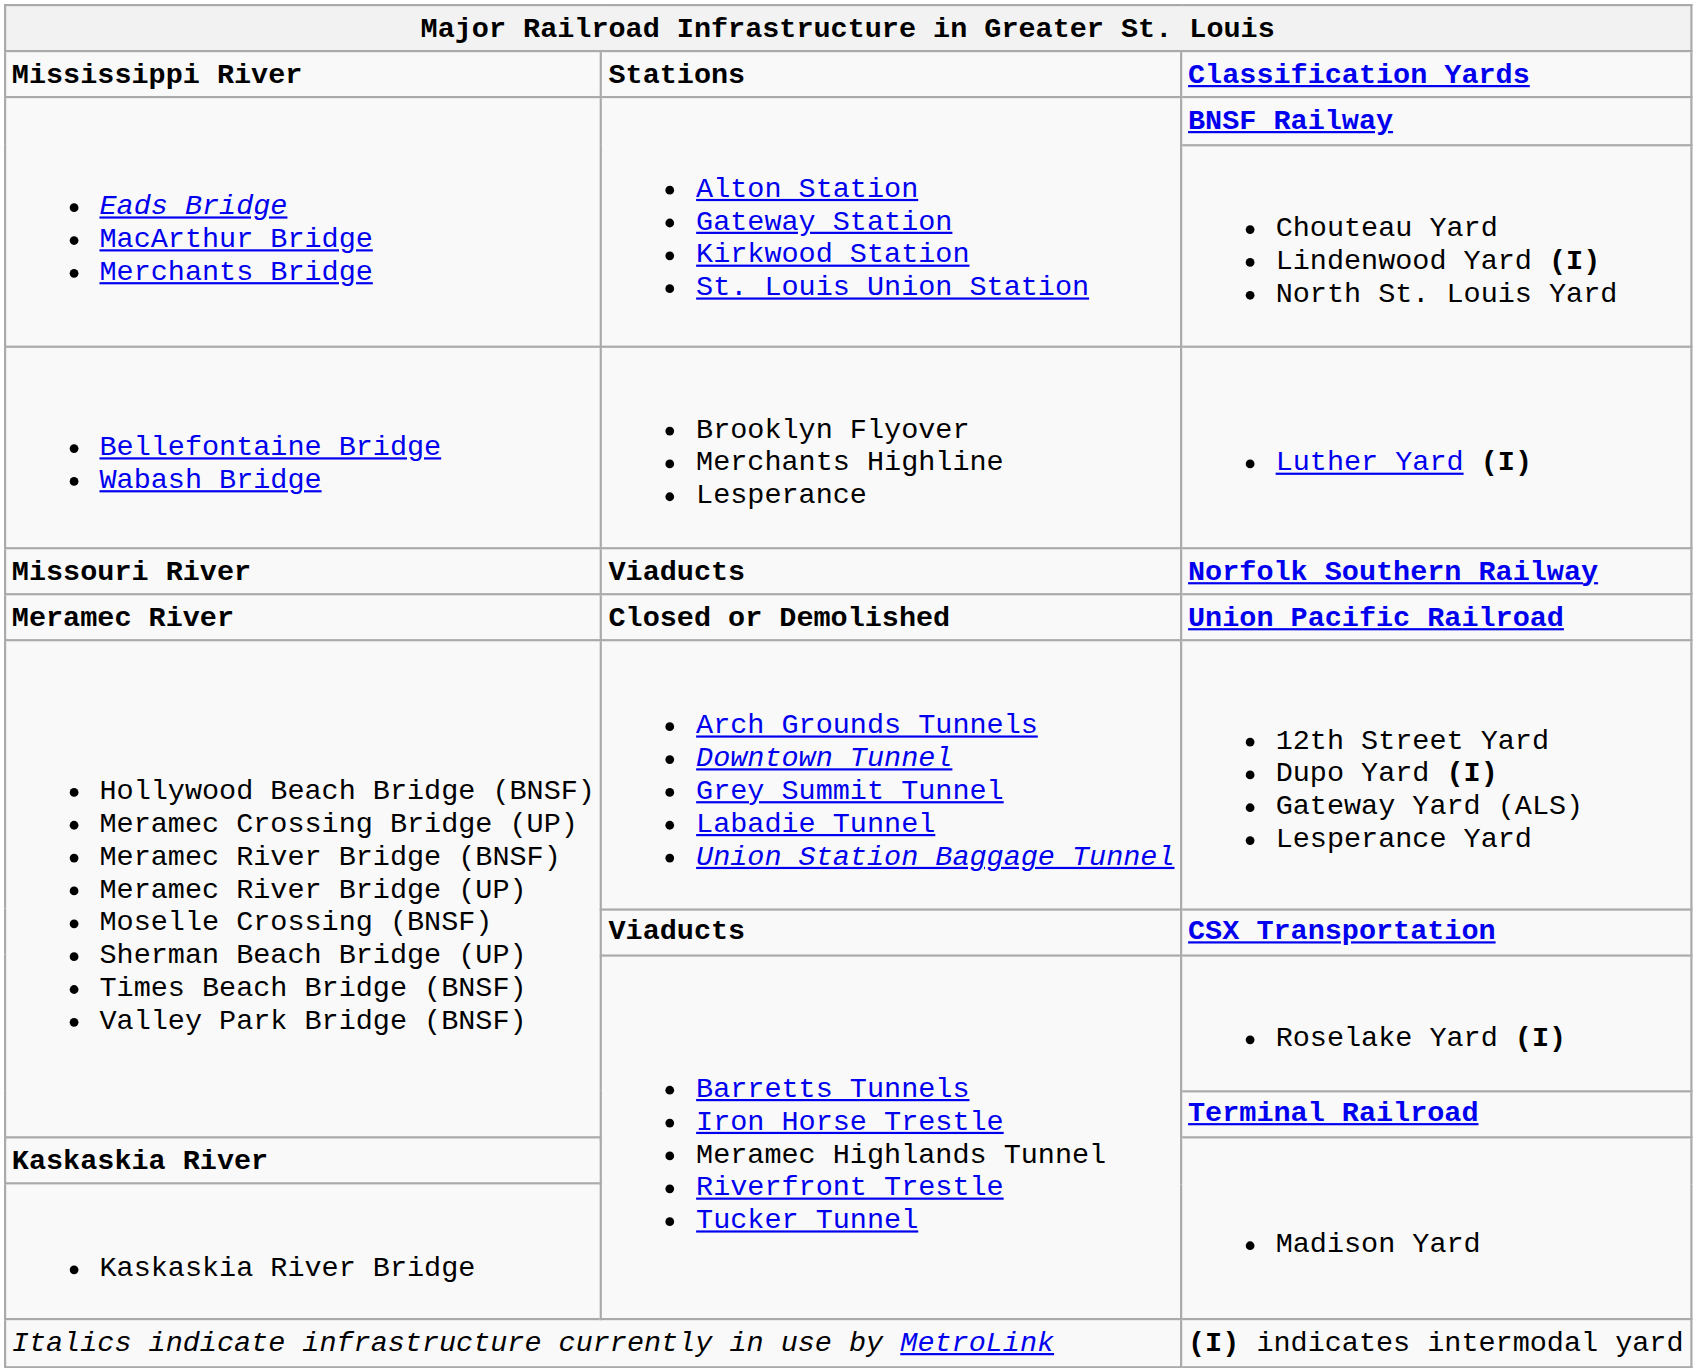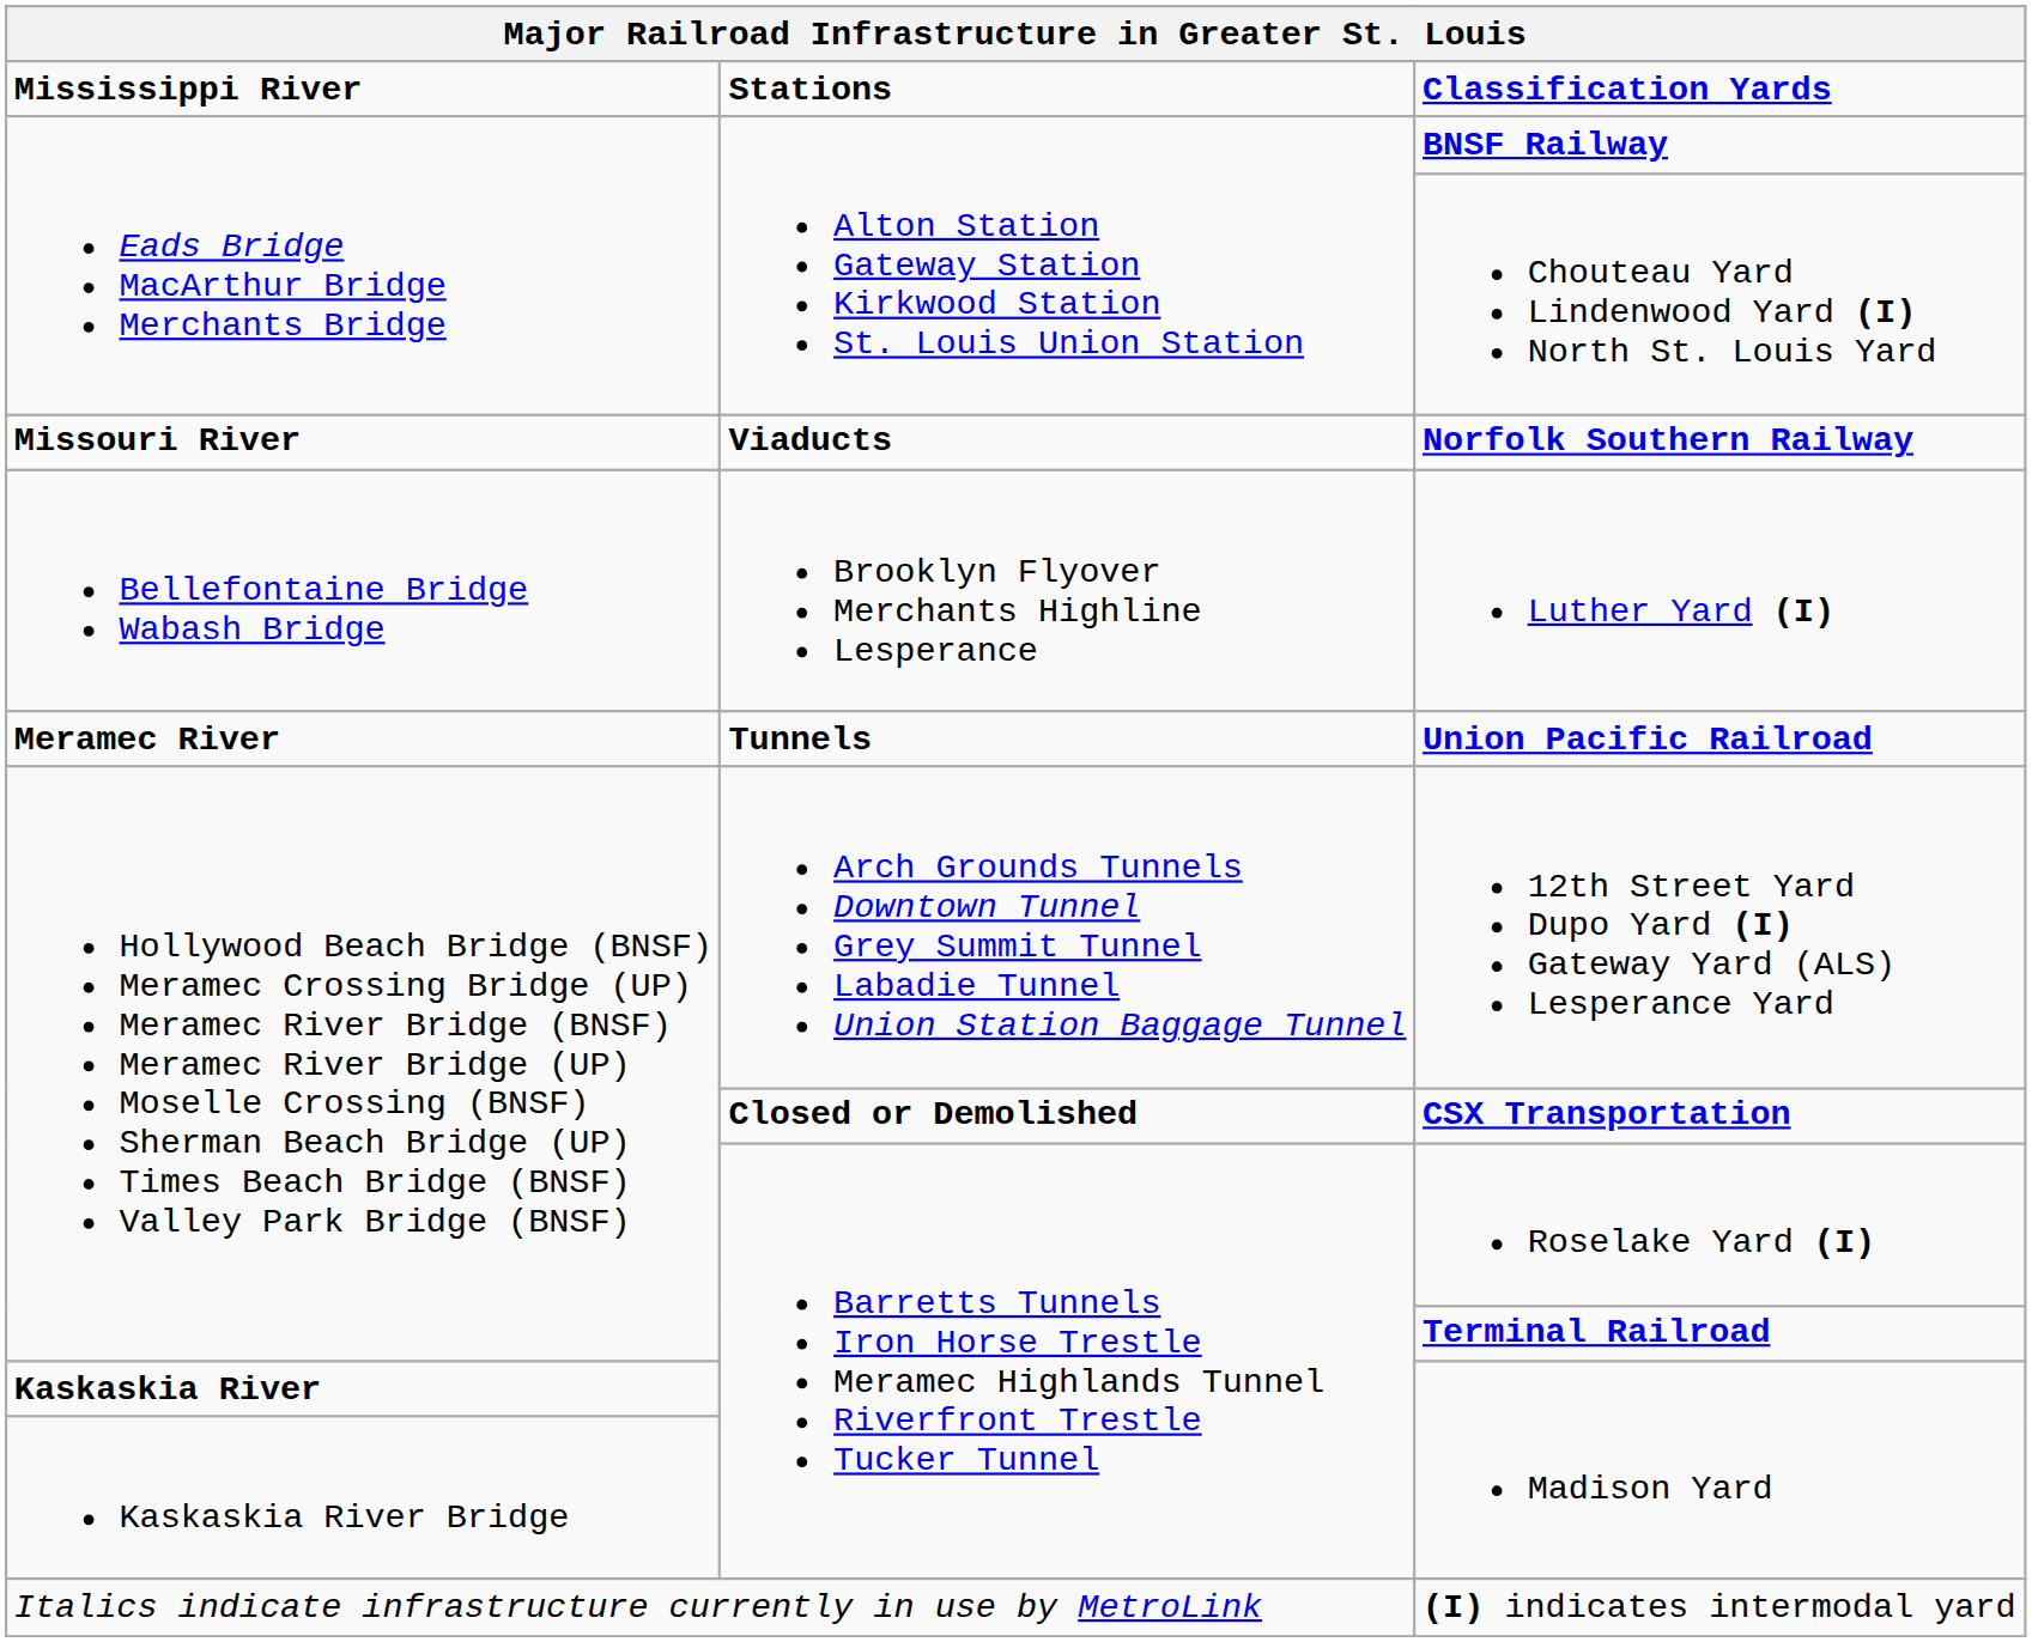 <table class="wikitable">
 <tr>
 <th colspan="3">Major Railroad Infrastructure in Greater St. Louis</th>
 </tr>
 <tr>
 <td><strong>Mississippi River</strong></td>
 <td><strong>Stations</strong></td>
 <td><strong><a href='#'>Classification Yards</a></strong></td>
 </tr>
 <tr>
 <td rowspan="2"><br><ul><li><em><a href='#'>Eads Bridge</a></em></li><li><a href='#'>MacArthur Bridge</a></li><li><a href='#'>Merchants Bridge</a></li></ul></td>
 <td rowspan="2"><br><ul><li><a href='#'>Alton Station</a></li><li><a href='#'>Gateway Station</a></li><li><a href='#'>Kirkwood Station</a></li><li><a href='#'>St. Louis Union Station</a></li></ul></td>
 <td><strong><a href='#'>BNSF Railway</a></strong></td>
 </tr>
 <tr>
 <td><br><ul><li>Chouteau Yard</li><li>Lindenwood Yard <strong>(I)</strong></li><li>North St. Louis Yard</li></ul></td>
 </tr>
 <tr>
+<td><strong>Missouri River</strong></td>
+<td><strong>Viaducts</strong></td>
+<td><strong><a href='#'>Norfolk Southern Railway</a></strong></td>
+</tr>
+<tr>
 <td><br><ul><li><a href='#'>Bellefontaine Bridge</a></li><li><a href='#'>Wabash Bridge</a></li></ul></td>
 <td><br><ul><li>Brooklyn Flyover</li><li>Merchants Highline</li><li>Lesperance</li></ul></td>
 <td><br><ul><li><a href='#'>Luther Yard</a> <strong>(I)</strong></li></ul></td>
 </tr>
 <tr>
-<td><strong>Missouri River</strong></td>
-<td><strong>Viaducts</strong></td>
-<td><strong><a href='#'>Norfolk Southern Railway</a></strong></td>
-</tr>
-<tr>
 <td><strong>Meramec River</strong></td>
-<td><strong>Closed or Demolished</strong></td>
+<td><strong>Tunnels</strong></td>
 <td><strong><a href='#'>Union Pacific Railroad</a></strong></td>
 </tr>
 <tr>
 <td rowspan="5"><br><ul><li>Hollywood Beach Bridge (BNSF)</li><li>Meramec Crossing Bridge (UP)</li><li>Meramec River Bridge (BNSF)</li><li>Meramec River Bridge (UP)</li><li>Moselle Crossing (BNSF)</li><li>Sherman Beach Bridge (UP)</li><li>Times Beach Bridge (BNSF)</li><li>Valley Park Bridge (BNSF)</li></ul></td>
 <td><br><ul><li><a href='#'>Arch Grounds Tunnels</a></li><li><a href='#'><em>Downtown Tunnel</em></a></li><li><a href='#'>Grey Summit Tunnel</a></li><li><a href='#'>Labadie Tunnel</a></li><li><em><a href='#'>Union Station Baggage Tunnel</a></em></li></ul></td>
 <td><br><ul><li>12th Street Yard</li><li>Dupo Yard <strong>(I)</strong></li><li>Gateway Yard (ALS)</li><li>Lesperance Yard</li></ul></td>
 </tr>
 <tr>
-<td><strong>Viaducts</strong></td>
+<td><strong>Closed or Demolished</strong></td>
 <td><strong><a href='#'>CSX Transportation</a></strong></td>
 </tr>
 <tr>
 <td rowspan="5"><br><ul><li><a href='#'>Barretts Tunnels</a></li><li><a href='#'>Iron Horse Trestle</a></li><li>Meramec Highlands Tunnel</li><li><a href='#'>Riverfront Trestle</a></li><li><a href='#'>Tucker Tunnel</a></li></ul></td>
 <td><br><ul><li>Roselake Yard <strong>(I)</strong></li></ul></td>
 </tr>
 <tr>
 <td><strong><a href='#'>Terminal Railroad</a></strong></td>
 </tr>
 <tr>
 <td rowspan="3"><br><ul><li>Madison Yard</li></ul></td>
 </tr>
 <tr>
 <td><strong>Kaskaskia River</strong></td>
 </tr>
 <tr>
 <td><br><ul><li>Kaskaskia River Bridge</li></ul></td>
 </tr>
 <tr>
 <td colspan="2"><em>Italics indicate infrastructure currently in use by <a href='#'>MetroLink</a></em></td>
 <td><strong>(I)</strong> indicates intermodal yard</td>
 </tr>
 </table>
